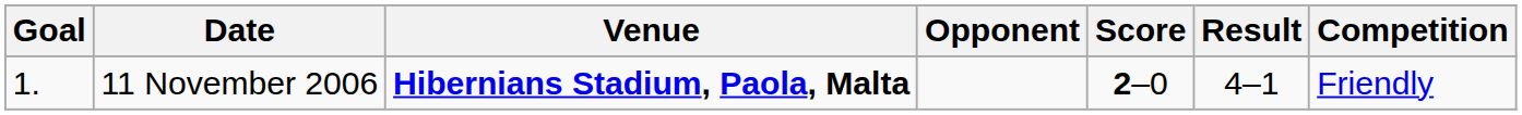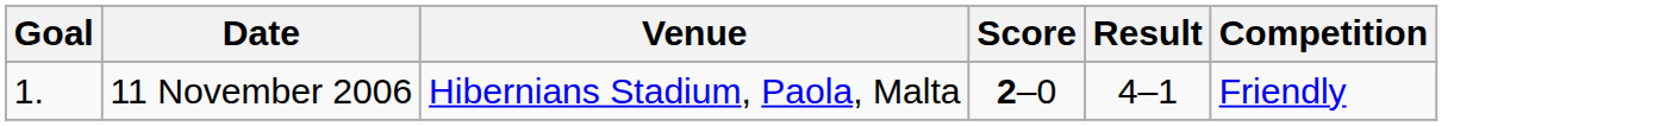 <table class="wikitable plainrowheaders sortable">
 <tr>
 <th>Goal</th>
 <th>Date</th>
 <th>Venue</th>
-<th>Opponent</th>
 <th>Score</th>
 <th>Result</th>
 <th>Competition</th>
 </tr>
 <tr>
 <td>1.</td>
 <td>11 November 2006</td>
-<td><strong><a href='#'>Hibernians Stadium</a>, <a href='#'>Paola</a>, Malta</strong></td>
-<td></td>
+<td><a href='#'>Hibernians Stadium</a>, <a href='#'>Paola</a>, Malta</td>
 <td align=center><strong>2</strong>–0</td>
 <td align=center>4–1</td>
 <td><a href='#'>Friendly</a></td>
 </tr>
 </table>
